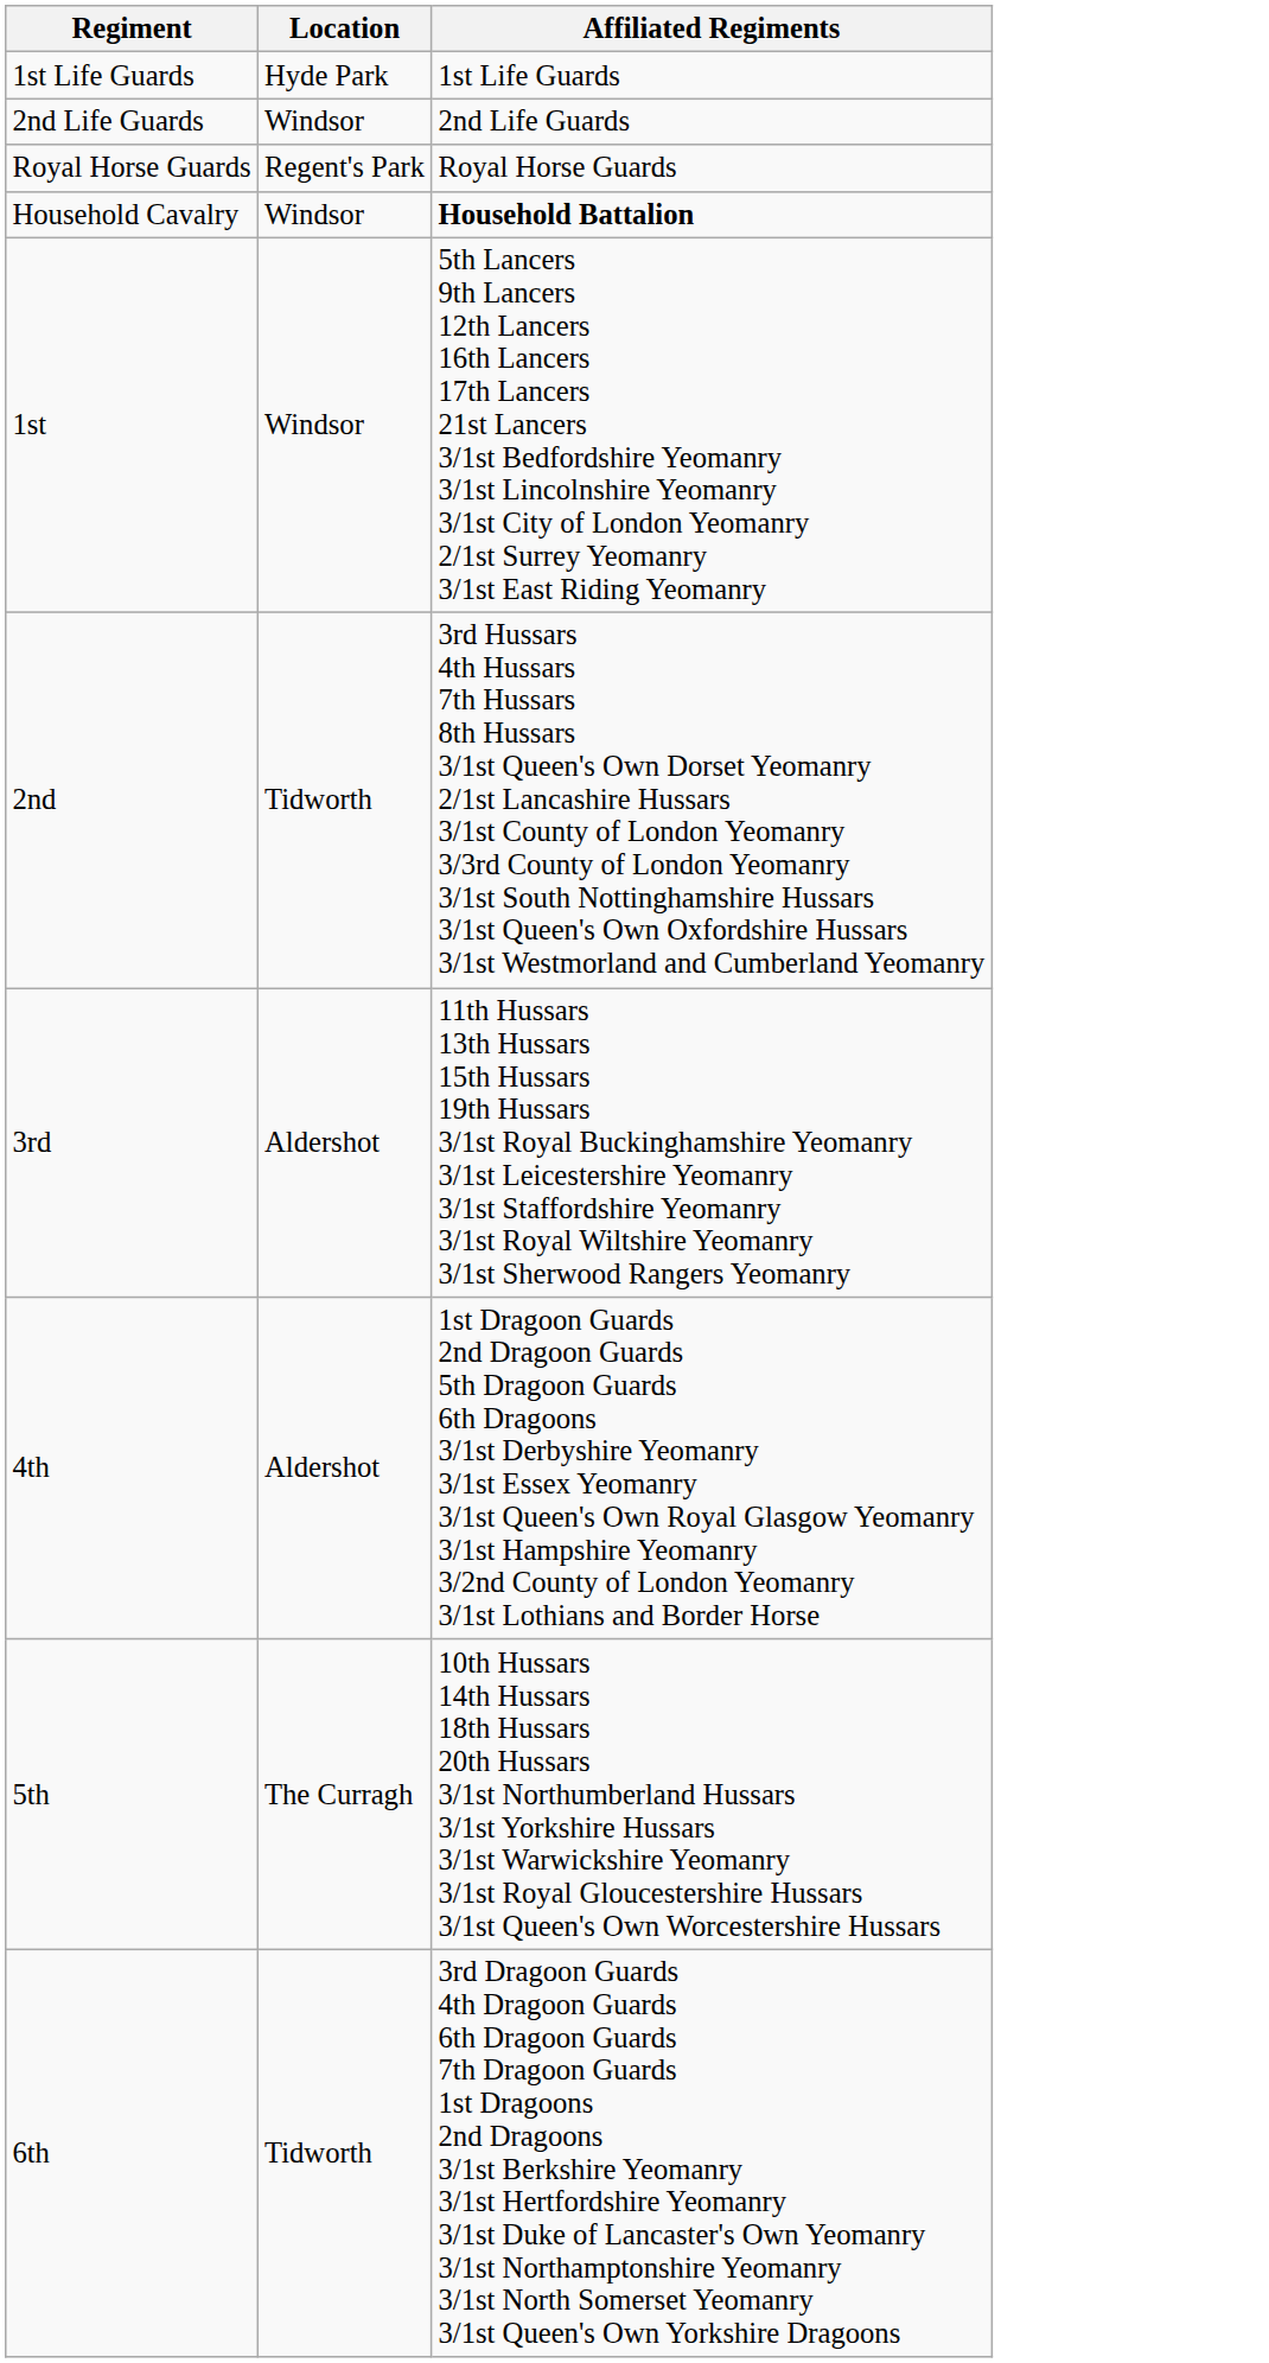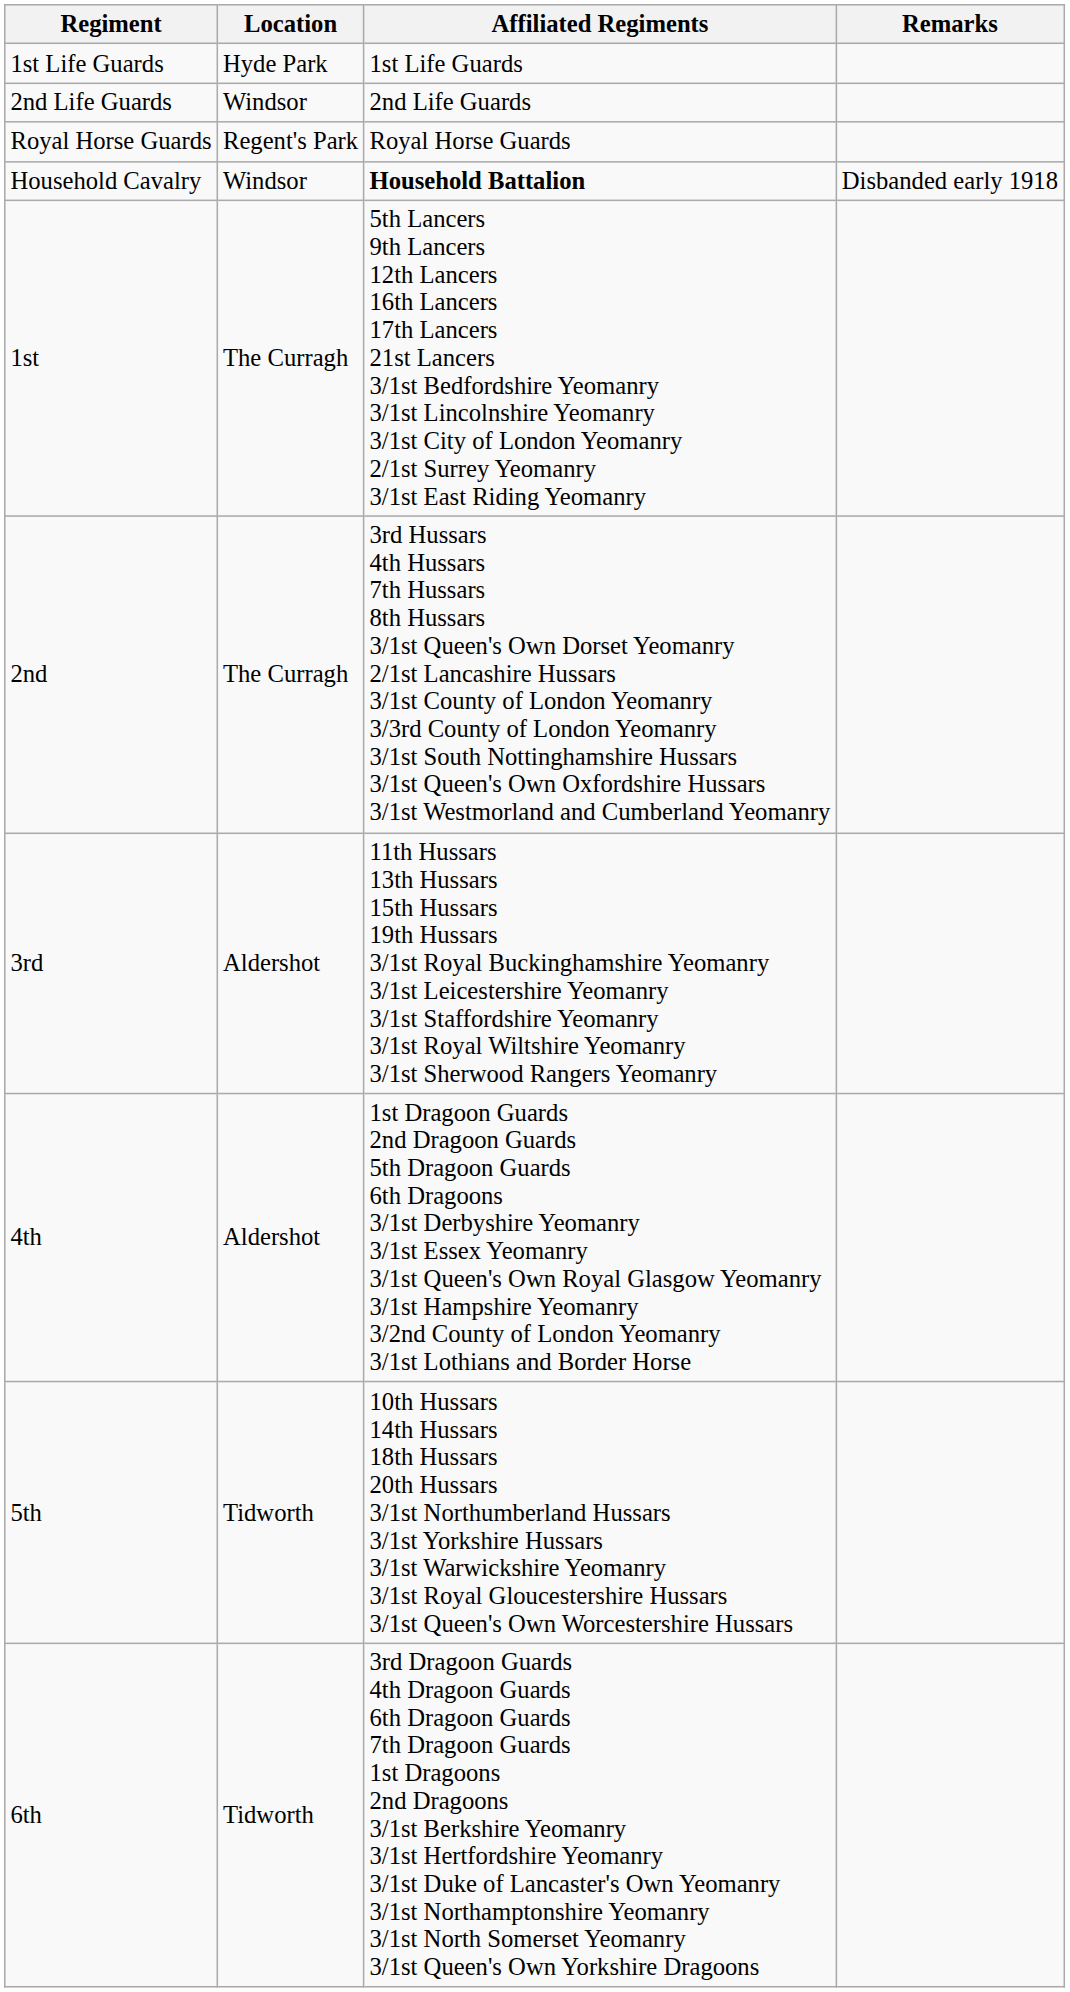 <table class="wikitable">
 <tr>
 <th>Regiment</th>
 <th>Location</th>
 <th>Affiliated Regiments</th>
+<th>Remarks</th>
 </tr>
 <tr>
 <td>1st Life Guards</td>
 <td>Hyde Park</td>
 <td>1st Life Guards</td>
+<td></td>
 </tr>
 <tr>
 <td>2nd Life Guards</td>
 <td>Windsor</td>
 <td>2nd Life Guards</td>
+<td></td>
 </tr>
 <tr>
 <td>Royal Horse Guards</td>
 <td>Regent's Park</td>
 <td>Royal Horse Guards</td>
+<td></td>
 </tr>
 <tr>
 <td>Household Cavalry</td>
 <td>Windsor</td>
 <td Household Cavalry Composite Regiment><strong>Household Battalion</strong></td>
+<td>Disbanded early 1918</td>
 </tr>
 <tr>
 <td>1st</td>
-<td>Windsor</td>
+<td>The Curragh</td>
 <td>5th Lancers<br>9th Lancers<br>12th Lancers<br>16th Lancers<br>17th Lancers<br>21st Lancers<br>3/1st Bedfordshire Yeomanry<br>3/1st Lincolnshire Yeomanry<br>3/1st City of London Yeomanry<br>2/1st Surrey Yeomanry<br>3/1st East Riding Yeomanry</td>
+<td></td>
 </tr>
 <tr>
 <td>2nd</td>
-<td>Tidworth</td>
+<td>The Curragh</td>
 <td>3rd Hussars<br>4th Hussars<br>7th Hussars<br>8th Hussars<br>3/1st Queen's Own Dorset Yeomanry<br>2/1st Lancashire Hussars<br>3/1st County of London Yeomanry<br>3/3rd County of London Yeomanry<br>3/1st South Nottinghamshire Hussars<br>3/1st Queen's Own Oxfordshire Hussars<br>3/1st Westmorland and Cumberland Yeomanry</td>
+<td></td>
 </tr>
 <tr>
 <td>3rd</td>
 <td>Aldershot</td>
 <td>11th Hussars<br>13th Hussars<br>15th Hussars<br>19th Hussars<br>3/1st Royal Buckinghamshire Yeomanry<br>3/1st Leicestershire Yeomanry<br>3/1st Staffordshire Yeomanry<br>3/1st Royal Wiltshire Yeomanry<br>3/1st Sherwood Rangers Yeomanry</td>
+<td></td>
 </tr>
 <tr>
 <td>4th</td>
 <td>Aldershot</td>
 <td>1st Dragoon Guards<br>2nd Dragoon Guards<br>5th Dragoon Guards<br>6th Dragoons<br>3/1st Derbyshire Yeomanry<br>3/1st Essex Yeomanry<br>3/1st Queen's Own Royal Glasgow Yeomanry<br>3/1st Hampshire Yeomanry<br>3/2nd County of London Yeomanry<br>3/1st Lothians and Border Horse</td>
+<td></td>
 </tr>
 <tr>
 <td>5th</td>
-<td>The Curragh</td>
+<td>Tidworth</td>
 <td>10th Hussars<br>14th Hussars<br>18th Hussars<br>20th Hussars<br>3/1st Northumberland Hussars<br>3/1st Yorkshire Hussars<br>3/1st Warwickshire Yeomanry<br>3/1st Royal Gloucestershire Hussars<br>3/1st Queen's Own Worcestershire Hussars</td>
+<td></td>
 </tr>
 <tr>
 <td>6th</td>
 <td>Tidworth</td>
 <td>3rd Dragoon Guards<br>4th Dragoon Guards<br>6th Dragoon Guards<br>7th Dragoon Guards<br>1st Dragoons<br>2nd Dragoons<br>3/1st Berkshire Yeomanry<br>3/1st Hertfordshire Yeomanry<br>3/1st Duke of Lancaster's Own Yeomanry<br>3/1st Northamptonshire Yeomanry<br>3/1st North Somerset Yeomanry<br>3/1st Queen's Own Yorkshire Dragoons</td>
+<td></td>
 </tr>
 </table>
